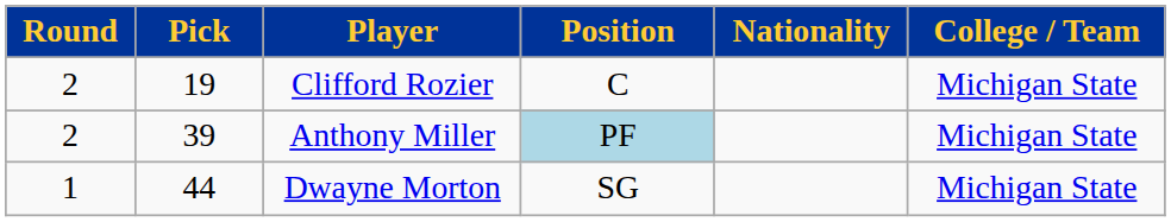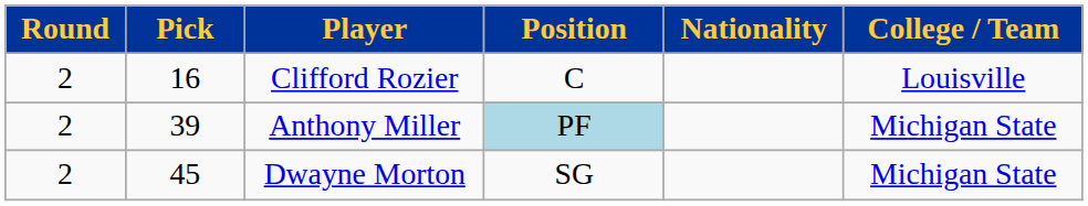 <table class="wikitable sortable sortable">
 <tr>
 <th style="background:#003399; color:#ffcc33; width:10%;">Round</th>
 <th style="background:#003399; color:#ffcc33; width:10%;">Pick</th>
 <th style="background:#003399; color:#ffcc33; width:20%;">Player</th>
 <th style="background:#003399; color:#ffcc33; width:15%;">Position</th>
 <th style="background:#003399; color:#ffcc33; width:15%;">Nationality</th>
 <th style="background:#003399; color:#ffcc33; width:20%;">College / Team</th>
 </tr>
 <tr style="text-align: center">
 <td>2</td>
-<td>19</td>
+<td>16</td>
 <td><a href='#'>Clifford Rozier</a></td>
 <td>C</td>
 <td></td>
-<td><a href='#'>Michigan State</a></td>
+<td><a href='#'>Louisville</a></td>
 </tr>
 <tr style="text-align: center">
 <td>2</td>
 <td>39</td>
 <td><a href='#'>Anthony Miller</a></td>
 <td style="background: lightblue;">PF</td>
 <td></td>
 <td><a href='#'>Michigan State</a></td>
 </tr>
 <tr style="text-align: center">
-<td>1</td>
-<td>44</td>
+<td>2</td>
+<td>45</td>
 <td><a href='#'>Dwayne Morton</a></td>
 <td>SG</td>
 <td></td>
 <td><a href='#'>Michigan State</a></td>
 </tr>
 </table>
